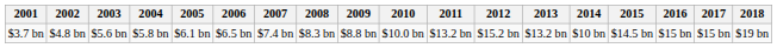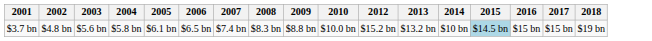 <table class="wikitable">
 <tr>
 <th>2001</th>
 <th>2002</th>
 <th>2003</th>
 <th>2004</th>
 <th>2005</th>
 <th>2006</th>
 <th>2007</th>
 <th>2008</th>
 <th>2009</th>
 <th>2010</th>
-<th>2011</th>
 <th>2012</th>
 <th>2013</th>
 <th>2014</th>
 <th>2015</th>
 <th>2016</th>
 <th>2017</th>
 <th>2018</th>
 </tr>
 <tr>
 <td>$3.7 bn</td>
 <td>$4.8 bn</td>
 <td>$5.6 bn</td>
 <td>$5.8 bn</td>
 <td>$6.1 bn</td>
 <td>$6.5 bn</td>
 <td>$7.4 bn</td>
 <td>$8.3 bn</td>
 <td>$8.8 bn</td>
 <td>$10.0 bn</td>
-<td>$13.2 bn</td>
 <td>$15.2 bn</td>
 <td>$13.2 bn</td>
 <td>$10 bn</td>
-<td>$14.5 bn</td>
+<td style="background: lightblue;">$14.5 bn</td>
 <td>$15 bn</td>
 <td>$15 bn</td>
 <td>$19 bn</td>
 </tr>
 </table>
